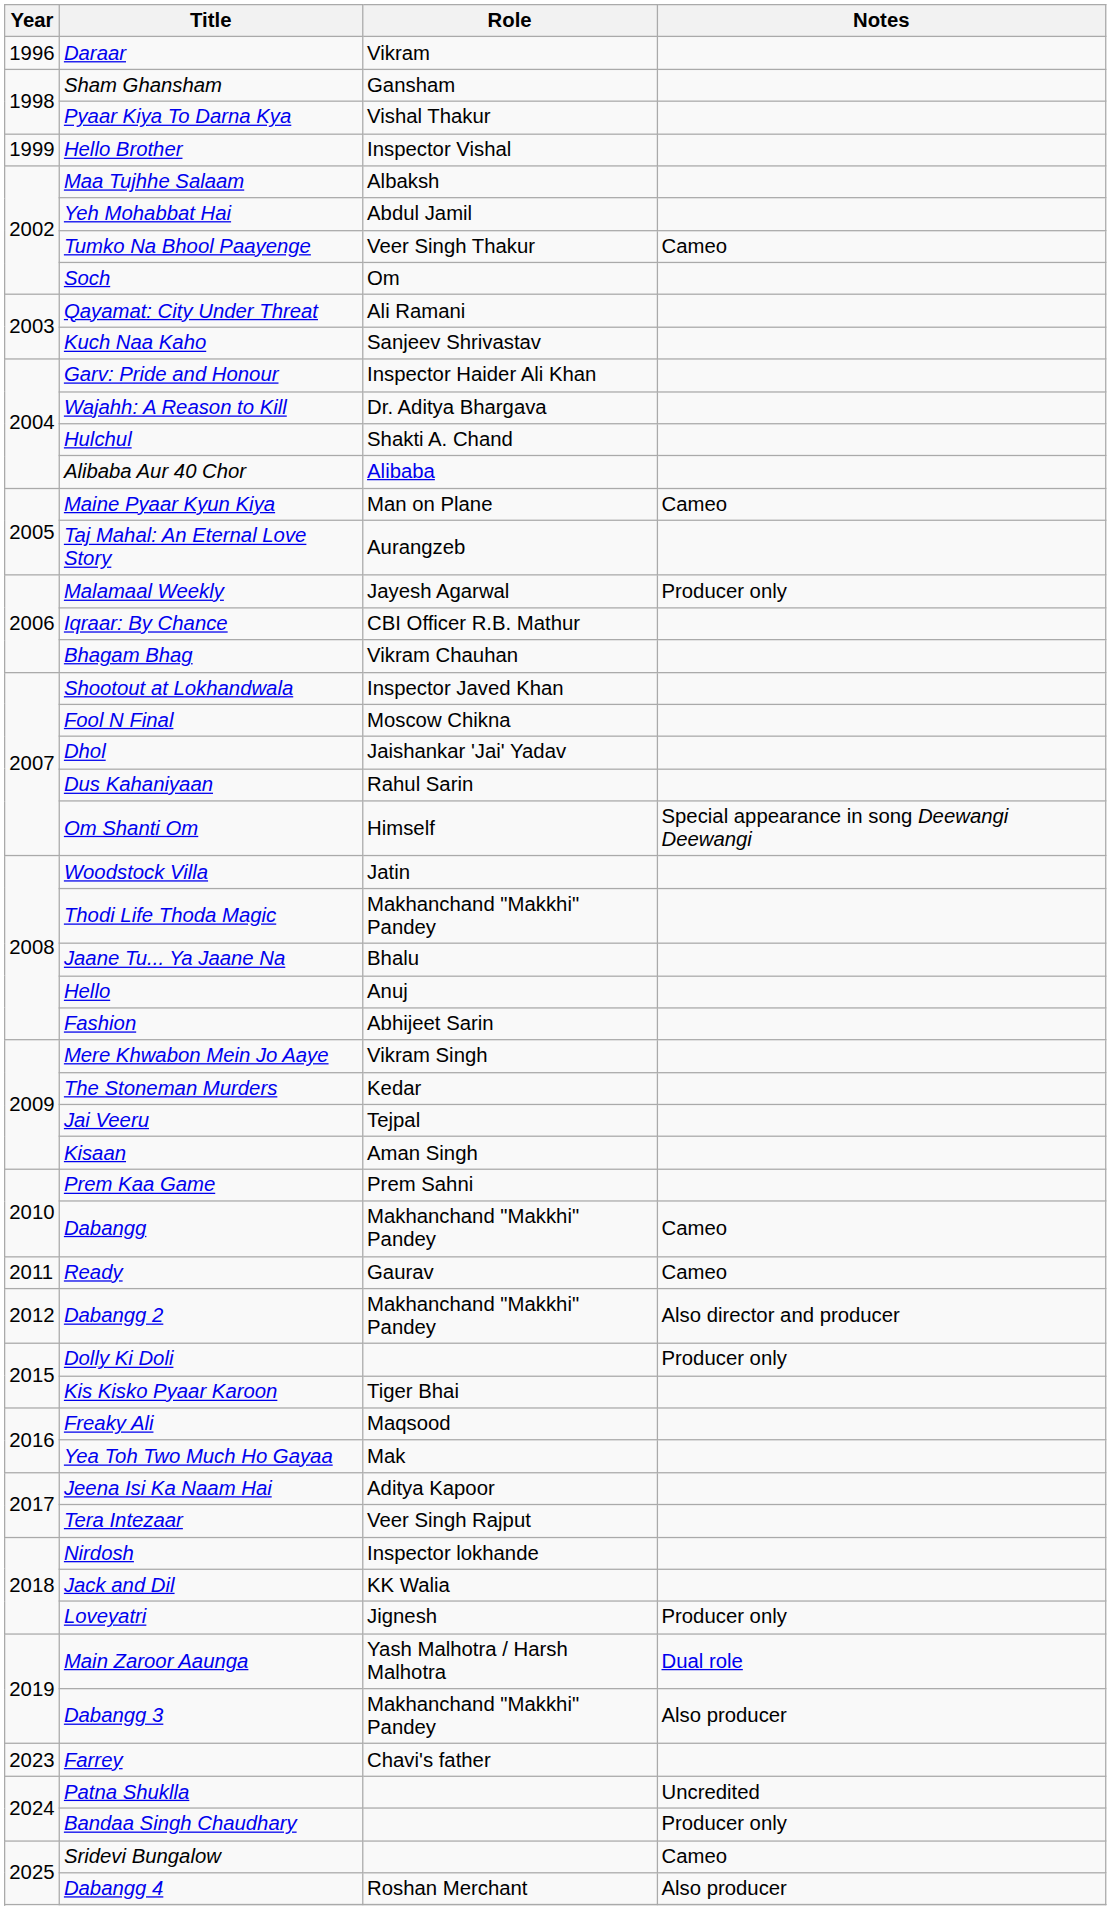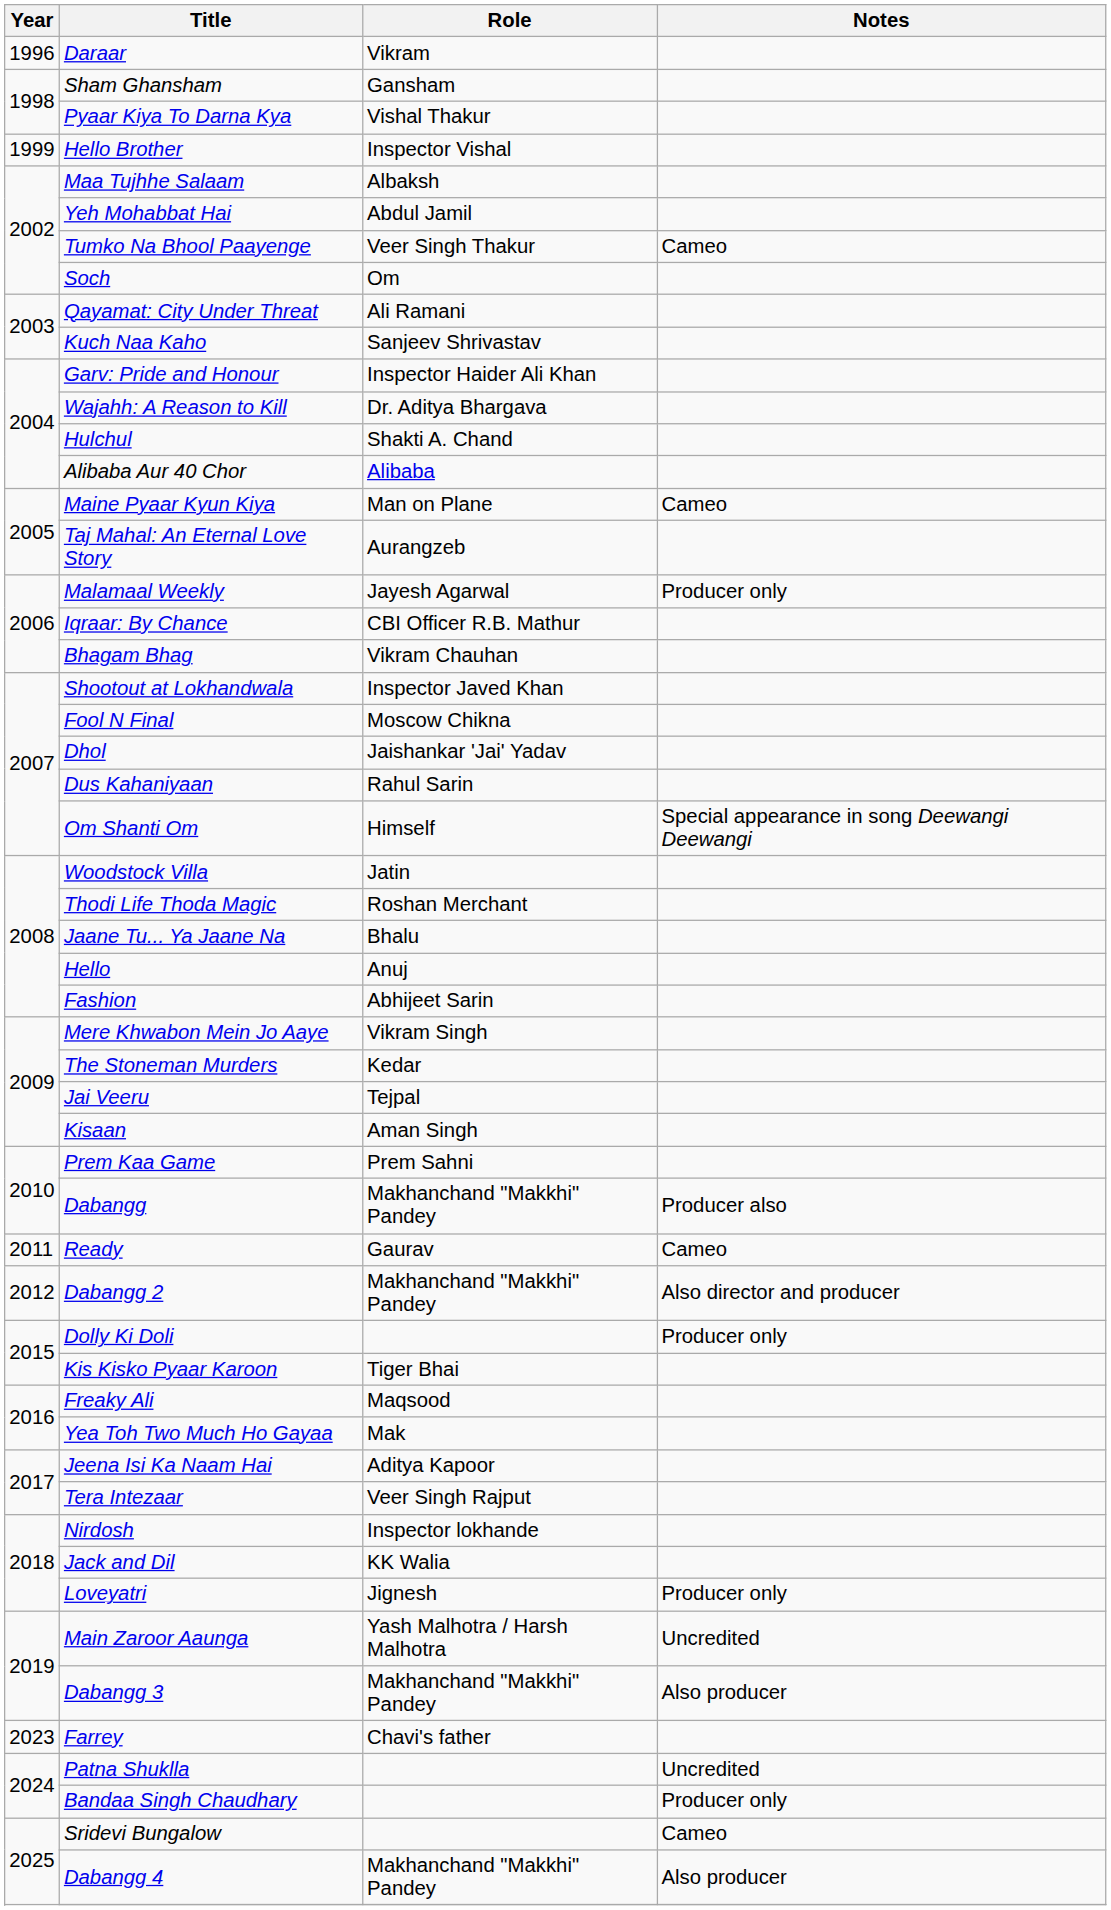 <table class="wikitable sortable">
 <tr>
 <th>Year</th>
 <th>Title</th>
 <th>Role</th>
 <th class="unsortable">Notes</th>
 </tr>
 <tr>
 <td>1996</td>
 <td><em><a href='#'>Daraar</a></em></td>
 <td>Vikram</td>
 <td></td>
 </tr>
 <tr>
 <td rowspan="2">1998</td>
 <td><em>Sham Ghansham</em></td>
 <td>Gansham</td>
 <td></td>
 </tr>
 <tr>
 <td><em><a href='#'>Pyaar Kiya To Darna Kya</a></em></td>
 <td>Vishal Thakur</td>
 <td></td>
 </tr>
 <tr>
 <td>1999</td>
 <td><em><a href='#'>Hello Brother</a></em></td>
 <td>Inspector Vishal</td>
 <td></td>
 </tr>
 <tr>
 <td rowspan="4">2002</td>
 <td><em><a href='#'>Maa Tujhhe Salaam</a></em></td>
 <td>Albaksh</td>
 <td></td>
 </tr>
 <tr>
 <td><em><a href='#'>Yeh Mohabbat Hai</a></em></td>
 <td>Abdul Jamil</td>
 <td></td>
 </tr>
 <tr>
 <td><em><a href='#'>Tumko Na Bhool Paayenge</a></em></td>
 <td>Veer Singh Thakur</td>
 <td>Cameo</td>
 </tr>
 <tr>
 <td><em><a href='#'>Soch</a></em></td>
 <td>Om</td>
 <td></td>
 </tr>
 <tr>
 <td rowspan="2">2003</td>
 <td><em><a href='#'>Qayamat: City Under Threat</a></em></td>
 <td>Ali Ramani</td>
 <td></td>
 </tr>
 <tr>
 <td><em><a href='#'>Kuch Naa Kaho</a></em></td>
 <td>Sanjeev Shrivastav</td>
 <td></td>
 </tr>
 <tr>
 <td rowspan="4">2004</td>
 <td><em><a href='#'>Garv: Pride and Honour</a></em></td>
 <td>Inspector Haider Ali Khan</td>
 <td></td>
 </tr>
 <tr>
 <td><em><a href='#'>Wajahh: A Reason to Kill</a></em></td>
 <td>Dr. Aditya Bhargava</td>
 <td></td>
 </tr>
 <tr>
 <td><em><a href='#'>Hulchul</a></em></td>
 <td>Shakti A. Chand</td>
 <td></td>
 </tr>
 <tr>
 <td><em> Alibaba Aur 40 Chor</em></td>
 <td><a href='#'>Alibaba</a></td>
 <td></td>
 </tr>
 <tr>
 <td rowspan="2">2005</td>
 <td><em><a href='#'>Maine Pyaar Kyun Kiya</a></em></td>
 <td>Man on Plane</td>
 <td>Cameo</td>
 </tr>
 <tr>
 <td><em><a href='#'>Taj Mahal: An Eternal Love Story</a></em></td>
 <td>Aurangzeb</td>
 <td></td>
 </tr>
 <tr>
 <td rowspan="3">2006</td>
 <td><em><a href='#'>Malamaal Weekly</a></em></td>
 <td>Jayesh Agarwal</td>
 <td>Producer only</td>
 </tr>
 <tr>
 <td><em><a href='#'>Iqraar: By Chance</a></em></td>
 <td>CBI Officer R.B. Mathur</td>
 <td></td>
 </tr>
 <tr>
 <td><em><a href='#'>Bhagam Bhag</a></em></td>
 <td>Vikram Chauhan</td>
 <td></td>
 </tr>
 <tr>
 <td rowspan="5">2007</td>
 <td><em><a href='#'>Shootout at Lokhandwala</a></em></td>
 <td>Inspector Javed Khan</td>
 <td></td>
 </tr>
 <tr>
 <td><em><a href='#'>Fool N Final</a></em></td>
 <td>Moscow Chikna</td>
 <td></td>
 </tr>
 <tr>
 <td><em><a href='#'>Dhol</a></em></td>
 <td>Jaishankar 'Jai' Yadav</td>
 <td></td>
 </tr>
 <tr>
 <td><em><a href='#'>Dus Kahaniyaan</a></em></td>
 <td>Rahul Sarin</td>
 <td></td>
 </tr>
 <tr>
 <td><em><a href='#'>Om Shanti Om</a></em></td>
 <td>Himself</td>
 <td>Special appearance in song <em>Deewangi Deewangi</em></td>
 </tr>
 <tr>
 <td rowspan="5">2008</td>
 <td><em><a href='#'>Woodstock Villa</a></em></td>
 <td>Jatin</td>
 <td></td>
 </tr>
 <tr>
 <td><em><a href='#'>Thodi Life Thoda Magic</a></em></td>
-<td>Makhanchand "Makkhi" Pandey</td>
+<td>Roshan Merchant</td>
 <td></td>
 </tr>
 <tr>
 <td><em><a href='#'>Jaane Tu... Ya Jaane Na</a></em></td>
 <td>Bhalu</td>
 <td></td>
 </tr>
 <tr>
 <td><em><a href='#'>Hello</a></em></td>
 <td>Anuj</td>
 <td></td>
 </tr>
 <tr>
 <td><em><a href='#'>Fashion</a></em></td>
 <td>Abhijeet Sarin</td>
 <td></td>
 </tr>
 <tr>
 <td rowspan="4">2009</td>
 <td><em><a href='#'>Mere Khwabon Mein Jo Aaye</a></em></td>
 <td>Vikram Singh</td>
 <td></td>
 </tr>
 <tr>
 <td><em><a href='#'>The Stoneman Murders</a></em></td>
 <td>Kedar</td>
 <td></td>
 </tr>
 <tr>
 <td><em><a href='#'>Jai Veeru</a></em></td>
 <td>Tejpal</td>
 <td></td>
 </tr>
 <tr>
 <td><em><a href='#'>Kisaan</a></em></td>
 <td>Aman Singh</td>
 <td></td>
 </tr>
 <tr>
 <td rowspan="2">2010</td>
 <td><em><a href='#'>Prem Kaa Game</a></em></td>
 <td>Prem Sahni</td>
 <td></td>
 </tr>
 <tr>
 <td><em><a href='#'>Dabangg</a></em></td>
 <td>Makhanchand "Makkhi" Pandey</td>
-<td>Cameo</td>
+<td>Producer also</td>
 </tr>
 <tr>
 <td rowspan="1">2011</td>
 <td><em><a href='#'>Ready</a></em></td>
 <td>Gaurav</td>
 <td>Cameo</td>
 </tr>
 <tr>
 <td>2012</td>
 <td><em><a href='#'>Dabangg 2</a></em></td>
 <td>Makhanchand "Makkhi" Pandey</td>
 <td>Also director and producer</td>
 </tr>
 <tr>
 <td rowspan=2>2015</td>
 <td><em><a href='#'>Dolly Ki Doli</a></em></td>
 <td></td>
 <td>Producer only</td>
 </tr>
 <tr>
 <td><em><a href='#'>Kis Kisko Pyaar Karoon</a></em></td>
 <td>Tiger Bhai</td>
 <td></td>
 </tr>
 <tr>
 <td rowspan="2">2016</td>
 <td><em><a href='#'>Freaky Ali</a></em></td>
 <td>Maqsood</td>
 <td></td>
 </tr>
 <tr>
 <td><em><a href='#'>Yea Toh Two Much Ho Gayaa</a></em></td>
 <td>Mak</td>
 <td></td>
 </tr>
 <tr>
 <td rowspan="2">2017</td>
 <td><em><a href='#'>Jeena Isi Ka Naam Hai</a></em></td>
 <td>Aditya Kapoor</td>
 <td></td>
 </tr>
 <tr>
 <td><em><a href='#'>Tera Intezaar</a></em></td>
 <td>Veer Singh Rajput</td>
 <td></td>
 </tr>
 <tr>
 <td rowspan="3">2018</td>
 <td><em><a href='#'>Nirdosh</a></em></td>
 <td>Inspector lokhande</td>
 <td></td>
 </tr>
 <tr>
 <td><em><a href='#'>Jack and Dil</a></em></td>
 <td>KK Walia</td>
 <td></td>
 </tr>
 <tr>
 <td><em><a href='#'>Loveyatri</a></em></td>
 <td>Jignesh</td>
 <td>Producer only</td>
 </tr>
 <tr>
 <td rowspan="2">2019</td>
 <td><em><a href='#'>Main Zaroor Aaunga</a></em></td>
 <td>Yash Malhotra / Harsh Malhotra</td>
-<td><a href='#'>Dual role</a></td>
+<td>Uncredited</td>
 </tr>
 <tr>
 <td><em><a href='#'>Dabangg 3</a></em></td>
 <td>Makhanchand "Makkhi" Pandey</td>
 <td>Also producer</td>
 </tr>
 <tr>
 <td>2023</td>
 <td><em><a href='#'>Farrey</a></em></td>
 <td>Chavi's father</td>
 <td></td>
 </tr>
 <tr>
 <td rowspan="2">2024</td>
 <td><em><a href='#'>Patna Shuklla</a></em></td>
 <td></td>
 <td>Uncredited</td>
 </tr>
 <tr>
 <td><em><a href='#'>Bandaa Singh Chaudhary</a></em></td>
 <td></td>
 <td>Producer only</td>
 </tr>
 <tr>
 <td rowspan="3">2025</td>
 <td><em>Sridevi Bungalow</em></td>
 <td></td>
 <td>Cameo</td>
 </tr>
 <tr>
 <td><em><a href='#'>Dabangg 4</a></em></td>
-<td>Roshan Merchant</td>
+<td>Makhanchand "Makkhi" Pandey</td>
 <td>Also producer</td>
 </tr>
 <tr>
 </tr>
 </table>
